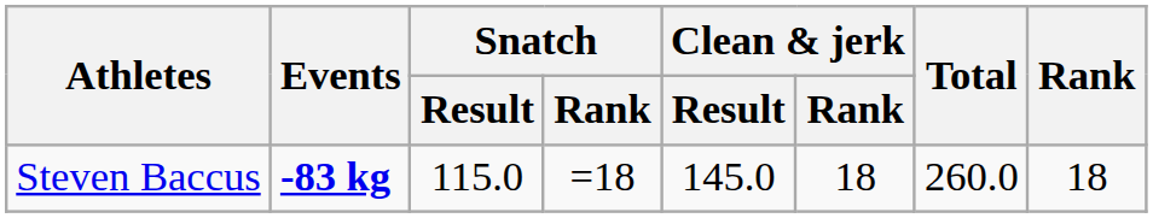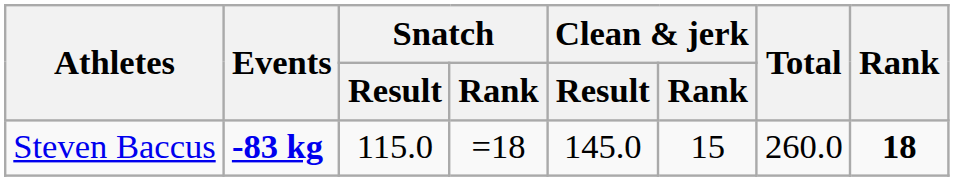 <table class=wikitable style=font-size:90%>
 <tr>
 <th rowspan=2>Athletes</th>
 <th rowspan=2>Events</th>
 <th colspan=2>Snatch</th>
 <th colspan=2>Clean & jerk</th>
 <th rowspan=2>Total</th>
 <th rowspan=2>Rank</th>
 </tr>
 <tr>
 <th>Result</th>
 <th>Rank</th>
 <th>Result</th>
 <th>Rank</th>
 </tr>
 <tr>
 <td><a href='#'>Steven Baccus</a></td>
 <td><strong><a href='#'>-83 kg</a></strong></td>
 <td align=center>115.0</td>
 <td align=center>=18</td>
 <td align=center>145.0</td>
-<td align=center>18</td>
+<td align=center>15</td>
 <td align=center>260.0</td>
-<td align=center>18</td>
+<td align=center><strong>18</strong></td>
 </tr>
 </table>
